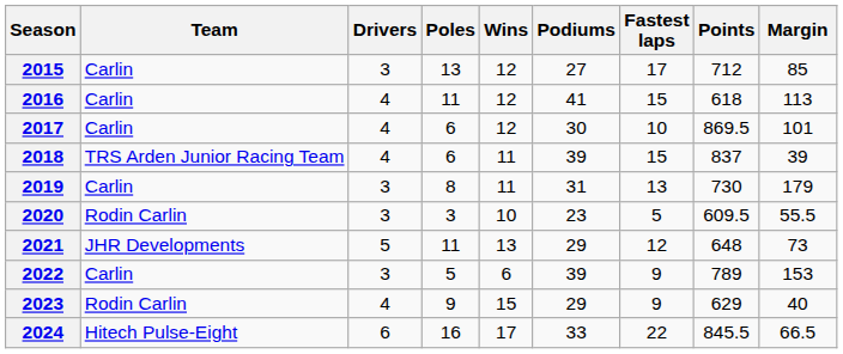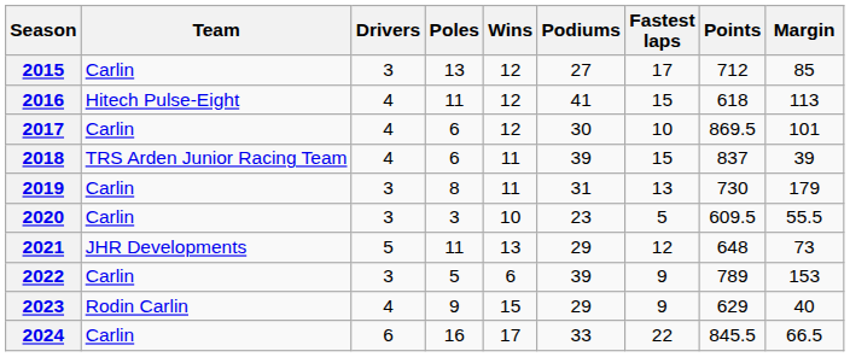 <table class="wikitable sortable" style="font-size:85%; text-align:center;">
 <tr>
 <th scope=col>Season</th>
 <th scope=col>Team</th>
 <th scope=col>Drivers</th>
 <th scope=col>Poles</th>
 <th scope=col>Wins</th>
 <th scope=col>Podiums</th>
 <th scope=col width="40">Fastest laps</th>
 <th scope=col>Points</th>
 <th scope=col width="50">Margin</th>
 </tr>
 <tr>
 <th><a href='#'>2015</a></th>
 <td align=left> <a href='#'>Carlin</a></td>
 <td>3</td>
 <td>13</td>
 <td>12</td>
 <td>27</td>
 <td>17</td>
 <td>712</td>
 <td>85</td>
 </tr>
 <tr>
 <th><a href='#'>2016</a></th>
-<td align=left> <a href='#'>Carlin</a></td>
+<td align=left> <a href='#'>Hitech Pulse-Eight</a></td>
 <td>4</td>
 <td>11</td>
 <td>12</td>
 <td>41</td>
 <td>15</td>
 <td>618</td>
 <td>113</td>
 </tr>
 <tr>
 <th><a href='#'>2017</a></th>
 <td align=left> <a href='#'>Carlin</a></td>
 <td>4</td>
 <td>6</td>
 <td>12</td>
 <td>30</td>
 <td>10</td>
 <td>869.5</td>
 <td>101</td>
 </tr>
 <tr>
 <th><a href='#'>2018</a></th>
 <td align=left> <a href='#'>TRS Arden Junior Racing Team</a></td>
 <td>4</td>
 <td>6</td>
 <td>11</td>
 <td>39</td>
 <td>15</td>
 <td>837</td>
 <td>39</td>
 </tr>
 <tr>
 <th><a href='#'>2019</a></th>
 <td align=left> <a href='#'>Carlin</a></td>
 <td>3</td>
 <td>8</td>
 <td>11</td>
 <td>31</td>
 <td>13</td>
 <td>730</td>
 <td>179</td>
 </tr>
 <tr>
 <th><a href='#'>2020</a></th>
-<td align=left> <a href='#'>Rodin Carlin</a></td>
+<td align=left> <a href='#'>Carlin</a></td>
 <td>3</td>
 <td>3</td>
 <td>10</td>
 <td>23</td>
 <td>5</td>
 <td>609.5</td>
 <td>55.5</td>
 </tr>
 <tr>
 <th><a href='#'>2021</a></th>
 <td align=left> <a href='#'>JHR Developments</a></td>
 <td>5</td>
 <td>11</td>
 <td>13</td>
 <td>29</td>
 <td>12</td>
 <td>648</td>
 <td>73</td>
 </tr>
 <tr>
 <th><a href='#'>2022</a></th>
 <td align=left> <a href='#'>Carlin</a></td>
 <td>3</td>
 <td>5</td>
 <td>6</td>
 <td>39</td>
 <td>9</td>
 <td>789</td>
 <td>153</td>
 </tr>
 <tr>
 <th><a href='#'>2023</a></th>
 <td align=left> <a href='#'>Rodin Carlin</a></td>
 <td>4</td>
 <td>9</td>
 <td>15</td>
 <td>29</td>
 <td>9</td>
 <td>629</td>
 <td>40</td>
 </tr>
 <tr>
 <th><a href='#'>2024</a></th>
-<td align=left> <a href='#'>Hitech Pulse-Eight</a></td>
+<td align=left> <a href='#'>Carlin</a></td>
 <td>6</td>
 <td>16</td>
 <td>17</td>
 <td>33</td>
 <td>22</td>
 <td>845.5</td>
 <td>66.5</td>
 </tr>
 </table>
